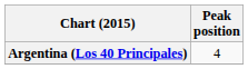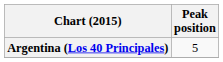 <table class="wikitable sortable plainrowheaders">
 <tr>
 <th scope="col">Chart (2015)</th>
 <th scope="col">Peak<br>position</th>
 </tr>
 <tr>
 <th scope="row">Argentina (<a href='#'>Los 40 Principales</a>)</th>
-<td align="center">4</td>
+<td align="center">5</td>
 </tr>
 <tr>
 </tr>
 </table>
